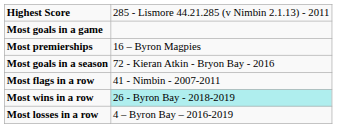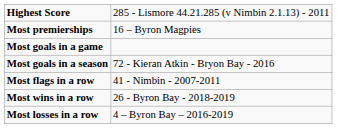 <table class="wikitable">
 <tr>
 <td><strong>Highest Score</strong></td>
 <td>285 - Lismore 44.21.285 (v Nimbin 2.1.13) - 2011</td>
 </tr>
 <tr>
+<td><strong>Most premierships</strong></td>
+<td>16 – Byron Magpies</td>
+</tr>
+<tr>
 <td><strong>Most goals in a game</strong></td>
 <td></td>
-</tr>
-<tr>
-<td><strong>Most premierships</strong></td>
-<td>16 – Byron Magpies</td>
 </tr>
 <tr>
 <td><strong>Most goals in a season</strong></td>
 <td>72 - Kieran Atkin - Bryon Bay - 2016</td>
 </tr>
 <tr>
 <td><strong>Most flags in a row</strong></td>
 <td>41 - Nimbin - 2007-2011</td>
 </tr>
 <tr>
 <td><strong>Most wins in a row</strong></td>
-<td style="background: paleturquoise;">26 -  Byron Bay - 2018-2019</td>
+<td>26 -  Byron Bay - 2018-2019</td>
 </tr>
 <tr>
 <td><strong>Most losses in a row</strong></td>
 <td>4 – Byron Bay – 2016-2019</td>
 </tr>
 </table>
